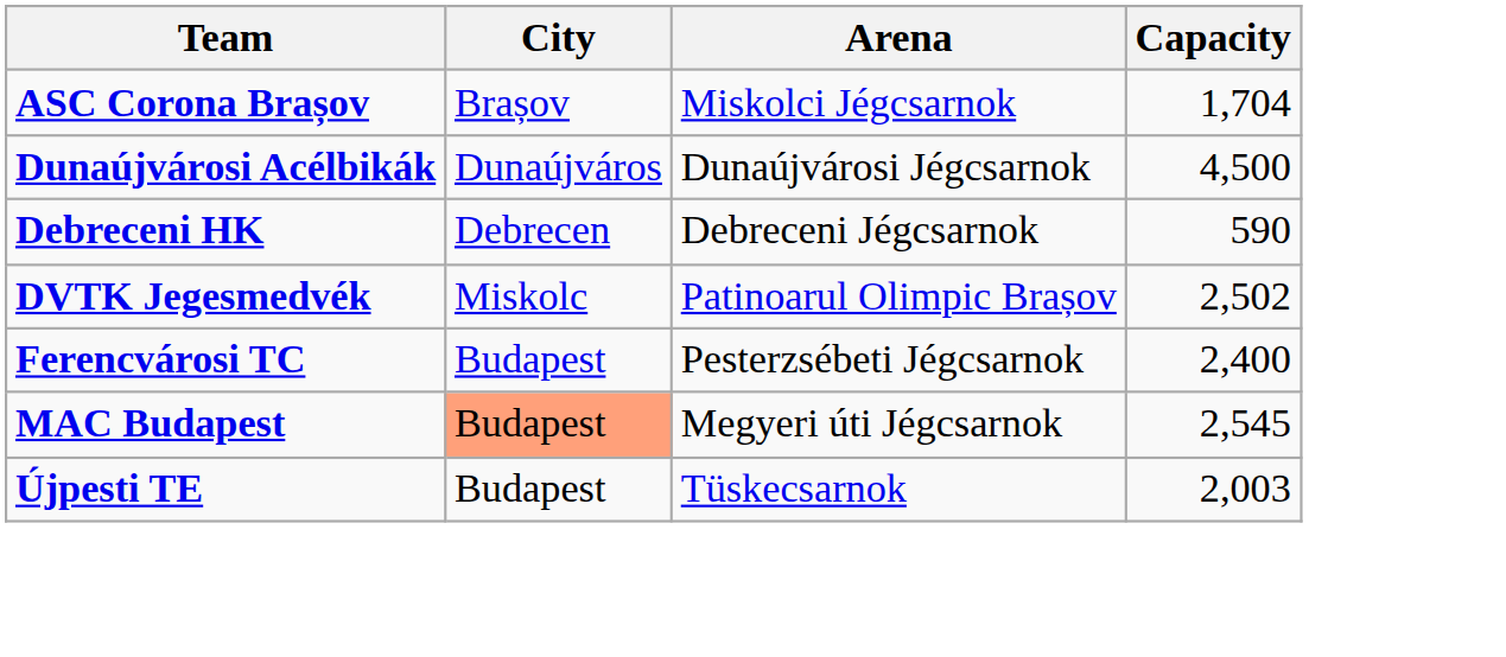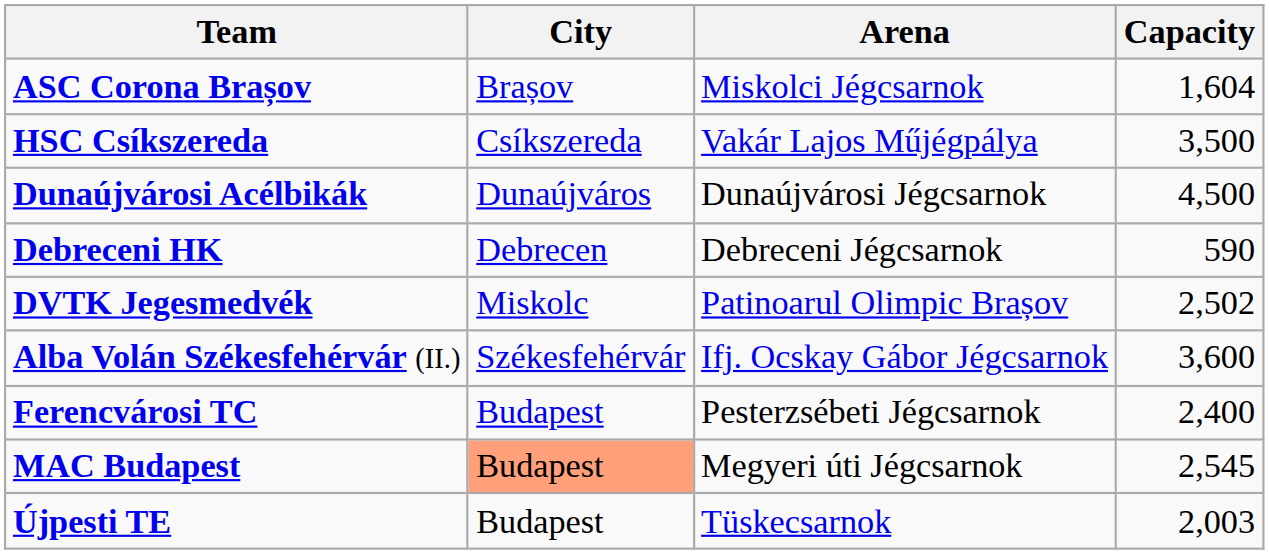 <table class="wikitable sortable" style="text-align: left;">
 <tr>
 <th>Team</th>
 <th>City</th>
 <th>Arena</th>
 <th>Capacity</th>
 </tr>
 <tr>
 <td><strong><a href='#'>ASC Corona Brașov</a></strong></td>
 <td> <a href='#'>Brașov</a></td>
 <td><a href='#'>Miskolci Jégcsarnok</a></td>
-<td align="right">1,704</td>
+<td align="right">1,604</td>
+</tr>
+<tr>
+<td><strong><a href='#'>HSC Csíkszereda</a></strong></td>
+<td> <a href='#'>Csíkszereda</a></td>
+<td><a href='#'>Vakár Lajos Műjégpálya</a></td>
+<td align="right">3,500</td>
 </tr>
 <tr>
 <td><strong><a href='#'>Dunaújvárosi Acélbikák</a></strong></td>
 <td> <a href='#'>Dunaújváros</a></td>
 <td>Dunaújvárosi Jégcsarnok</td>
 <td align="right">4,500</td>
 </tr>
 <tr>
 <td><strong><a href='#'>Debreceni HK</a></strong></td>
 <td> <a href='#'>Debrecen</a></td>
 <td>Debreceni Jégcsarnok</td>
 <td align="right">590</td>
 </tr>
 <tr>
 <td><strong><a href='#'>DVTK Jegesmedvék</a></strong></td>
 <td> <a href='#'>Miskolc</a></td>
 <td><a href='#'>Patinoarul Olimpic Brașov</a></td>
 <td align="right">2,502</td>
 </tr>
 <tr>
+<td><strong><a href='#'>Alba Volán Székesfehérvár</a></strong> <small>(II.)</small></td>
+<td> <a href='#'>Székesfehérvár</a></td>
+<td><a href='#'>Ifj. Ocskay Gábor Jégcsarnok</a></td>
+<td align="right">3,600</td>
+</tr>
+<tr>
 <td><strong><a href='#'>Ferencvárosi TC</a></strong></td>
 <td> <a href='#'>Budapest</a></td>
 <td>Pesterzsébeti Jégcsarnok</td>
 <td align="right">2,400</td>
 </tr>
 <tr>
 <td><strong><a href='#'>MAC Budapest</a></strong></td>
 <td style="background: lightsalmon;"> Budapest</td>
 <td>Megyeri úti Jégcsarnok</td>
 <td align="right">2,545</td>
 </tr>
 <tr>
 <td><strong><a href='#'>Újpesti TE</a></strong></td>
 <td> Budapest</td>
 <td><a href='#'>Tüskecsarnok</a></td>
 <td align="right">2,003</td>
 </tr>
 </table>
